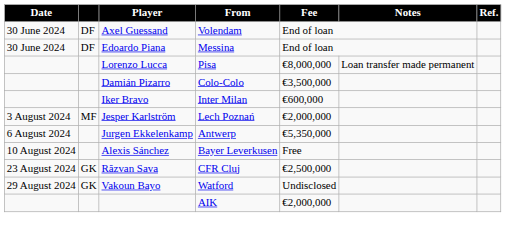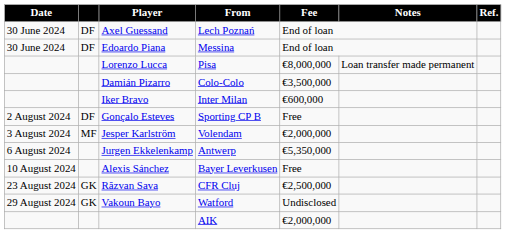 <table class="wikitable plainrowheaders">
 <tr>
 <th style="background:black; color:white; text-align:center;"><strong>Date</strong></th>
 <th style="background:black; color:white; text-align:center;"><strong></strong></th>
 <th style="background:black; color:white; text-align:center;"><strong>Player</strong></th>
 <th style="background:black; color:white; text-align:center;"><strong>From</strong></th>
 <th style="background:black; color:white; text-align:center;"><strong>Fee</strong></th>
 <th style="background:black; color:white; text-align:center;"><strong>Notes</strong></th>
 <th style="background:black; color:white; text-align:center;"><strong>Ref.</strong></th>
 </tr>
 <tr>
 <td>30 June 2024</td>
 <td>DF</td>
 <td> <a href='#'>Axel Guessand</a></td>
-<td> <a href='#'>Volendam</a></td>
+<td> <a href='#'>Lech Poznań</a></td>
 <td colspan="2">End of loan</td>
 <td></td>
 </tr>
 <tr>
 <td>30 June 2024</td>
 <td>DF</td>
 <td> <a href='#'>Edoardo Piana</a></td>
 <td> <a href='#'>Messina</a></td>
 <td colspan="2">End of loan</td>
 <td></td>
 </tr>
 <tr>
 <td></td>
 <td align="center"></td>
 <td> <a href='#'>Lorenzo Lucca</a></td>
 <td> <a href='#'>Pisa</a></td>
 <td>€8,000,000</td>
 <td>Loan transfer made permanent</td>
 <td></td>
 </tr>
 <tr>
 <td></td>
 <td align="center"></td>
 <td> <a href='#'>Damián Pizarro</a></td>
 <td> <a href='#'>Colo-Colo</a></td>
 <td>€3,500,000</td>
 <td></td>
 <td></td>
 </tr>
 <tr>
 <td></td>
 <td align="center"></td>
 <td> <a href='#'>Iker Bravo</a></td>
 <td> <a href='#'>Inter Milan</a></td>
 <td>€600,000</td>
 <td></td>
 <td></td>
 </tr>
 <tr>
+<td>2 August 2024</td>
+<td>DF</td>
+<td> <a href='#'>Gonçalo Esteves</a></td>
+<td> <a href='#'>Sporting CP B</a></td>
+<td>Free</td>
+<td></td>
+<td></td>
+</tr>
+<tr>
 <td>3 August 2024</td>
 <td>MF</td>
 <td> <a href='#'>Jesper Karlström</a></td>
-<td> <a href='#'>Lech Poznań</a></td>
+<td> <a href='#'>Volendam</a></td>
 <td>€2,000,000</td>
 <td></td>
 <td></td>
 </tr>
 <tr>
 <td>6 August 2024</td>
 <td></td>
 <td> <a href='#'>Jurgen Ekkelenkamp</a></td>
 <td> <a href='#'>Antwerp</a></td>
 <td>€5,350,000</td>
 <td></td>
 <td></td>
 </tr>
 <tr>
 <td>10 August 2024</td>
 <td></td>
 <td> <a href='#'>Alexis Sánchez</a></td>
 <td> <a href='#'>Bayer Leverkusen</a></td>
 <td>Free</td>
 <td></td>
 <td></td>
 </tr>
 <tr>
 <td>23 August 2024</td>
 <td>GK</td>
 <td> <a href='#'>Răzvan Sava</a></td>
 <td> <a href='#'>CFR Cluj</a></td>
 <td>€2,500,000</td>
 <td></td>
 <td></td>
 </tr>
 <tr>
 <td>29 August 2024</td>
 <td>GK</td>
 <td> <a href='#'>Vakoun Bayo</a></td>
 <td> <a href='#'>Watford</a></td>
 <td>Undisclosed</td>
 <td></td>
 <td></td>
 </tr>
 <tr>
 <td></td>
 <td align="center"></td>
 <td></td>
 <td> <a href='#'>AIK</a></td>
 <td>€2,000,000</td>
 <td></td>
 <td></td>
 </tr>
 </table>
